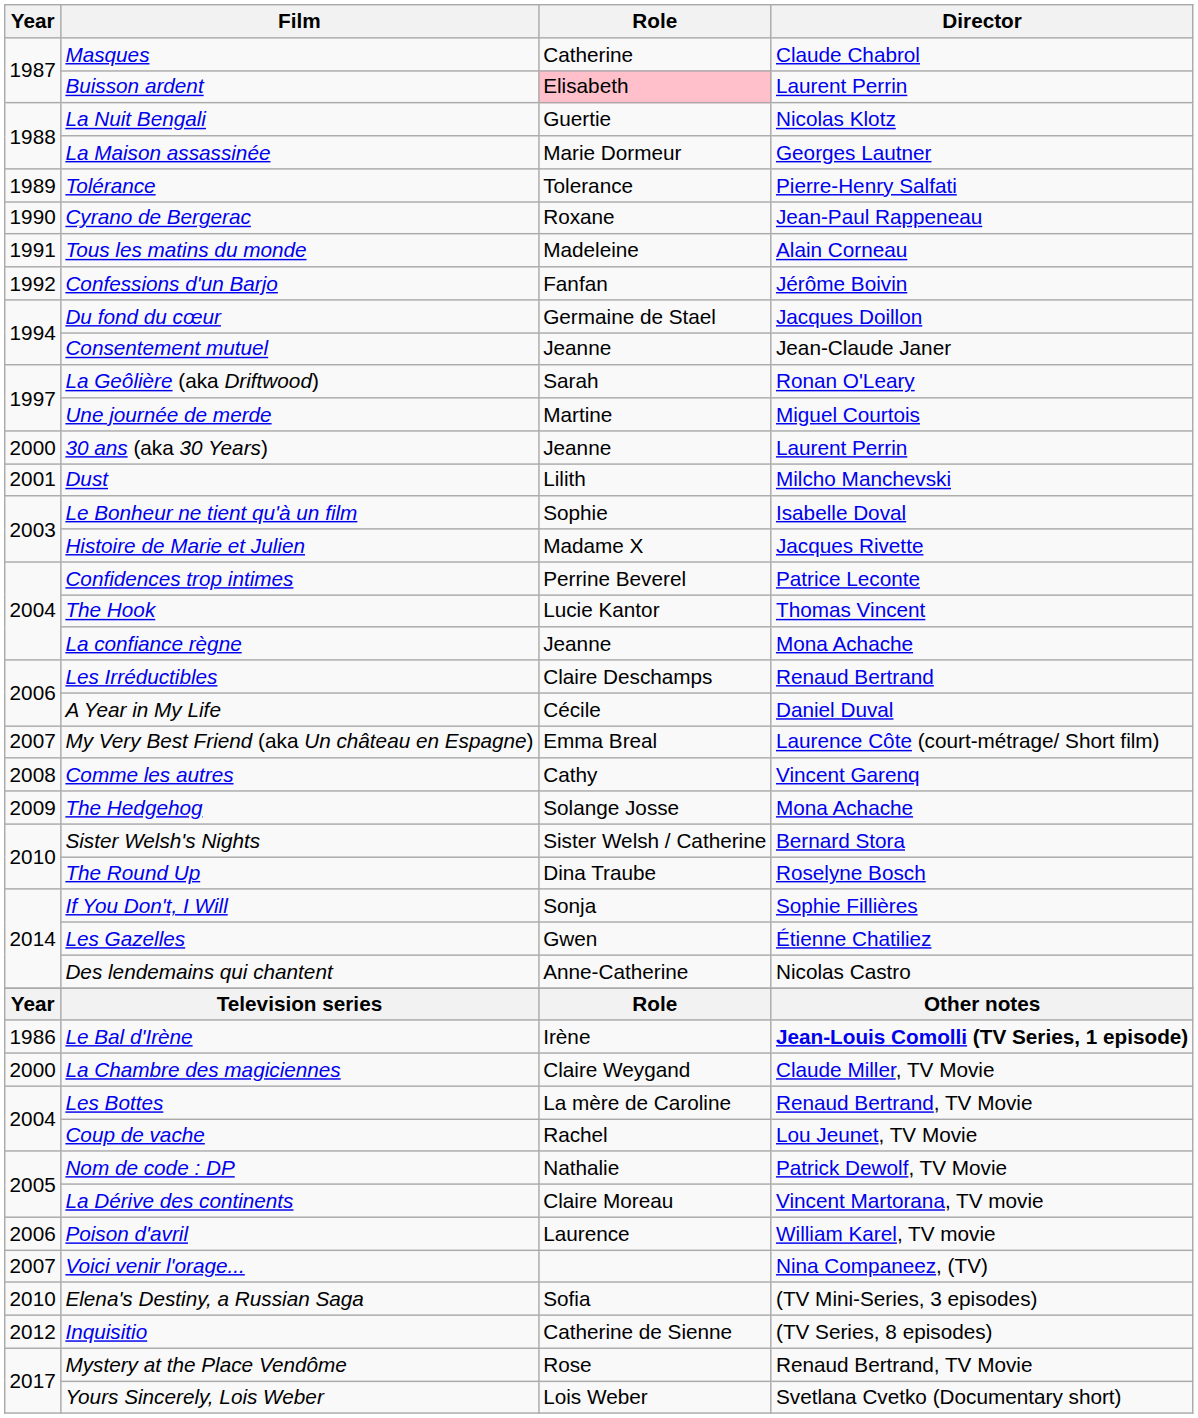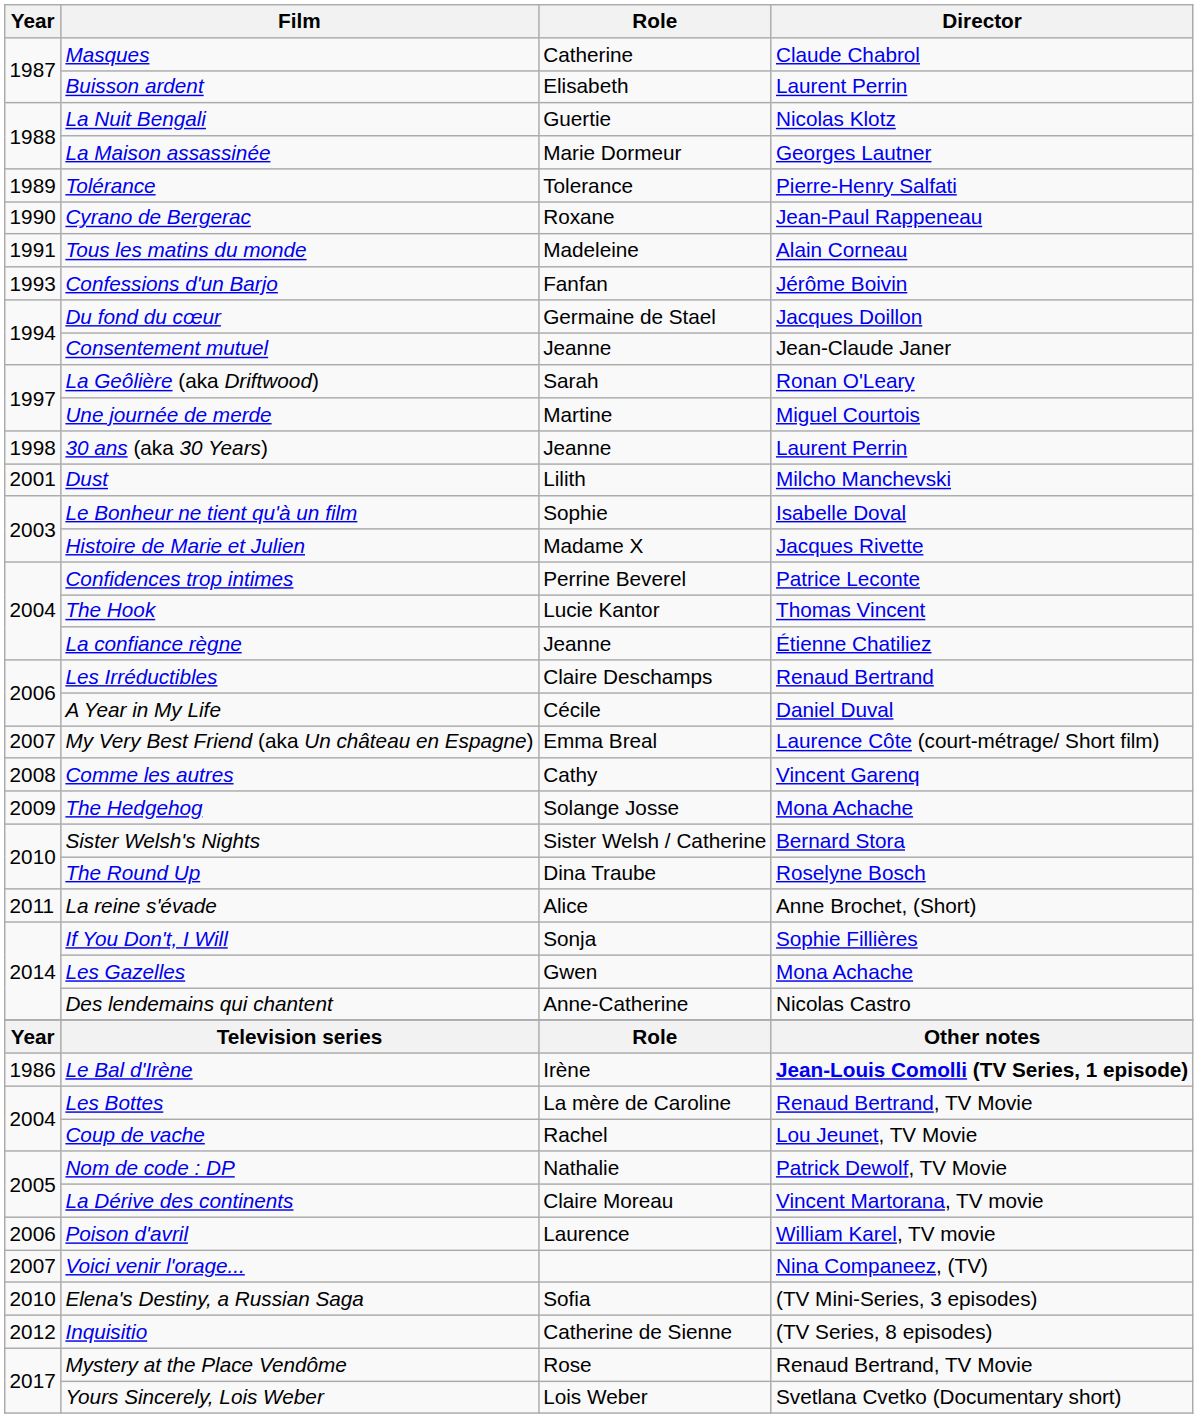 <table class="wikitable" style="font-size: 90%;">
 <tr>
 <th>Year</th>
 <th>Film</th>
 <th>Role</th>
 <th>Director</th>
 </tr>
 <tr>
 <td rowspan=2>1987</td>
 <td><em><a href='#'>Masques</a></em></td>
 <td>Catherine</td>
 <td><a href='#'>Claude Chabrol</a></td>
 </tr>
 <tr>
 <td><em><a href='#'>Buisson ardent</a></em></td>
-<td style="background: pink;">Elisabeth</td>
+<td>Elisabeth</td>
 <td><a href='#'>Laurent Perrin</a></td>
 </tr>
 <tr>
 <td rowspan=2>1988</td>
 <td><em><a href='#'>La Nuit Bengali</a></em></td>
 <td>Guertie</td>
 <td><a href='#'>Nicolas Klotz</a></td>
 </tr>
 <tr>
 <td><em><a href='#'>La Maison assassinée</a></em></td>
 <td>Marie Dormeur</td>
 <td><a href='#'>Georges Lautner</a></td>
 </tr>
 <tr>
 <td>1989</td>
 <td><em><a href='#'>Tolérance</a></em></td>
 <td>Tolerance</td>
 <td><a href='#'>Pierre-Henry Salfati</a></td>
 </tr>
 <tr>
 <td>1990</td>
 <td><em><a href='#'>Cyrano de Bergerac</a></em></td>
 <td>Roxane</td>
 <td><a href='#'>Jean-Paul Rappeneau</a></td>
 </tr>
 <tr>
 <td>1991</td>
 <td><em><a href='#'>Tous les matins du monde</a></em></td>
 <td>Madeleine</td>
 <td><a href='#'>Alain Corneau</a></td>
 </tr>
 <tr>
-<td>1992</td>
+<td>1993</td>
 <td><em><a href='#'>Confessions d'un Barjo</a></em></td>
 <td>Fanfan</td>
 <td><a href='#'>Jérôme Boivin</a></td>
 </tr>
 <tr>
 <td rowspan=2>1994</td>
 <td><em><a href='#'>Du fond du cœur</a></em></td>
 <td>Germaine de Stael</td>
 <td><a href='#'>Jacques Doillon</a></td>
 </tr>
 <tr>
 <td><em><a href='#'>Consentement mutuel</a></em></td>
 <td>Jeanne</td>
 <td>Jean-Claude Janer</td>
 </tr>
 <tr>
 <td rowspan=2>1997</td>
 <td><em><a href='#'>La Geôlière</a></em> (aka <em>Driftwood</em>)</td>
 <td>Sarah</td>
 <td><a href='#'>Ronan O'Leary</a></td>
 </tr>
 <tr>
 <td><em><a href='#'>Une journée de merde</a></em></td>
 <td>Martine</td>
 <td><a href='#'>Miguel Courtois</a></td>
 </tr>
 <tr>
-<td>2000</td>
+<td>1998</td>
 <td><em><a href='#'>30 ans</a></em> (aka <em>30 Years</em>)</td>
 <td>Jeanne</td>
 <td><a href='#'>Laurent Perrin</a></td>
 </tr>
 <tr>
 <td>2001</td>
 <td><em><a href='#'>Dust</a></em></td>
 <td>Lilith</td>
 <td><a href='#'>Milcho Manchevski</a></td>
 </tr>
 <tr>
 <td rowspan=2>2003</td>
 <td><em><a href='#'>Le Bonheur ne tient qu'à un film</a></em></td>
 <td>Sophie</td>
 <td><a href='#'>Isabelle Doval</a></td>
 </tr>
 <tr>
 <td><em><a href='#'>Histoire de Marie et Julien</a></em></td>
 <td>Madame X</td>
 <td><a href='#'>Jacques Rivette</a></td>
 </tr>
 <tr>
 <td rowspan=3>2004</td>
 <td><em><a href='#'>Confidences trop intimes</a></em></td>
 <td>Perrine Beverel</td>
 <td><a href='#'>Patrice Leconte</a></td>
 </tr>
 <tr>
 <td><em><a href='#'>The Hook</a></em></td>
 <td>Lucie Kantor</td>
 <td><a href='#'>Thomas Vincent</a></td>
 </tr>
 <tr>
 <td><em><a href='#'>La confiance règne</a></em></td>
 <td>Jeanne</td>
-<td><a href='#'>Mona Achache</a></td>
+<td><a href='#'>Étienne Chatiliez</a></td>
 </tr>
 <tr>
 <td rowspan=2>2006</td>
 <td><em><a href='#'>Les Irréductibles</a></em></td>
 <td>Claire Deschamps</td>
 <td><a href='#'>Renaud Bertrand</a></td>
 </tr>
 <tr>
 <td><em>A Year in My Life</em></td>
 <td>Cécile</td>
 <td><a href='#'>Daniel Duval</a></td>
 </tr>
 <tr>
 <td>2007</td>
 <td><em>My Very Best Friend</em> (aka <em>Un château en Espagne</em>)</td>
 <td>Emma Breal</td>
 <td><a href='#'>Laurence Côte</a> (court-métrage/ Short film)</td>
 </tr>
 <tr>
 <td>2008</td>
 <td><em><a href='#'>Comme les autres</a></em></td>
 <td>Cathy</td>
 <td><a href='#'>Vincent Garenq</a></td>
 </tr>
 <tr>
 <td>2009</td>
 <td><em><a href='#'>The Hedgehog</a></em></td>
 <td>Solange Josse</td>
 <td><a href='#'>Mona Achache</a></td>
 </tr>
 <tr>
 <td rowspan=2>2010</td>
 <td><em>Sister Welsh's Nights</em></td>
 <td>Sister Welsh / Catherine</td>
 <td><a href='#'>Bernard Stora</a></td>
 </tr>
 <tr>
 <td><em><a href='#'>The Round Up</a></em></td>
 <td>Dina Traube</td>
 <td><a href='#'>Roselyne Bosch</a></td>
 </tr>
 <tr>
+<td>2011</td>
+<td><em>La reine s'évade</em></td>
+<td>Alice</td>
+<td>Anne Brochet, (Short)</td>
+</tr>
+<tr>
 <td rowspan=3>2014</td>
 <td><em><a href='#'>If You Don't, I Will</a></em></td>
 <td>Sonja</td>
 <td><a href='#'>Sophie Fillières</a></td>
 </tr>
 <tr>
 <td><em><a href='#'>Les Gazelles</a></em></td>
 <td>Gwen</td>
-<td><a href='#'>Étienne Chatiliez</a></td>
+<td><a href='#'>Mona Achache</a></td>
 </tr>
 <tr>
 <td><em>Des lendemains qui chantent</em></td>
 <td>Anne-Catherine</td>
 <td>Nicolas Castro</td>
 </tr>
 <tr>
 </tr>
 <tr>
 <th>Year</th>
 <th>Television series</th>
 <th>Role</th>
 <th>Other notes</th>
 </tr>
 <tr>
 <td>1986</td>
 <td><em><a href='#'>Le Bal d'Irène</a></em></td>
 <td>Irène</td>
 <td><strong><a href='#'>Jean-Louis Comolli</a> (TV Series, 1 episode)</strong></td>
-</tr>
-<tr>
-<td>2000</td>
-<td><em><a href='#'>La Chambre des magiciennes</a></em></td>
-<td>Claire Weygand</td>
-<td><a href='#'>Claude Miller</a>, TV Movie</td>
 </tr>
 <tr>
 <td rowspan=2>2004</td>
 <td><em><a href='#'>Les Bottes</a></em></td>
 <td>La mère de Caroline</td>
 <td><a href='#'>Renaud Bertrand</a>, TV Movie</td>
 </tr>
 <tr>
 <td><em><a href='#'>Coup de vache</a></em></td>
 <td>Rachel</td>
 <td><a href='#'>Lou Jeunet</a>, TV Movie</td>
 </tr>
 <tr>
 <td rowspan=2>2005</td>
 <td><em><a href='#'>Nom de code : DP</a></em></td>
 <td>Nathalie</td>
 <td><a href='#'>Patrick Dewolf</a>, TV Movie</td>
 </tr>
 <tr>
 <td><em><a href='#'>La Dérive des continents</a></em></td>
 <td>Claire Moreau</td>
 <td><a href='#'>Vincent Martorana</a>, TV movie</td>
 </tr>
 <tr>
 <td>2006</td>
 <td><em><a href='#'>Poison d'avril</a></em></td>
 <td>Laurence</td>
 <td><a href='#'>William Karel</a>, TV movie</td>
 </tr>
 <tr>
 <td>2007</td>
 <td><em><a href='#'>Voici venir l'orage...</a></em></td>
 <td></td>
 <td><a href='#'>Nina Companeez</a>, (TV)</td>
 </tr>
 <tr>
 <td>2010</td>
 <td><em>Elena's Destiny, a Russian Saga</em></td>
 <td>Sofia</td>
 <td>(TV Mini-Series, 3 episodes)</td>
 </tr>
 <tr>
 <td>2012</td>
 <td><em><a href='#'>Inquisitio</a></em></td>
 <td>Catherine de Sienne</td>
 <td>(TV Series, 8 episodes)</td>
 </tr>
 <tr>
 <td rowspan=2>2017</td>
 <td><em>Mystery at the Place Vendôme</em></td>
 <td>Rose</td>
 <td>Renaud Bertrand, TV Movie</td>
 </tr>
 <tr>
 <td><em> Yours Sincerely, Lois Weber</em></td>
 <td>Lois Weber</td>
 <td>Svetlana Cvetko (Documentary short)</td>
 </tr>
 </table>
